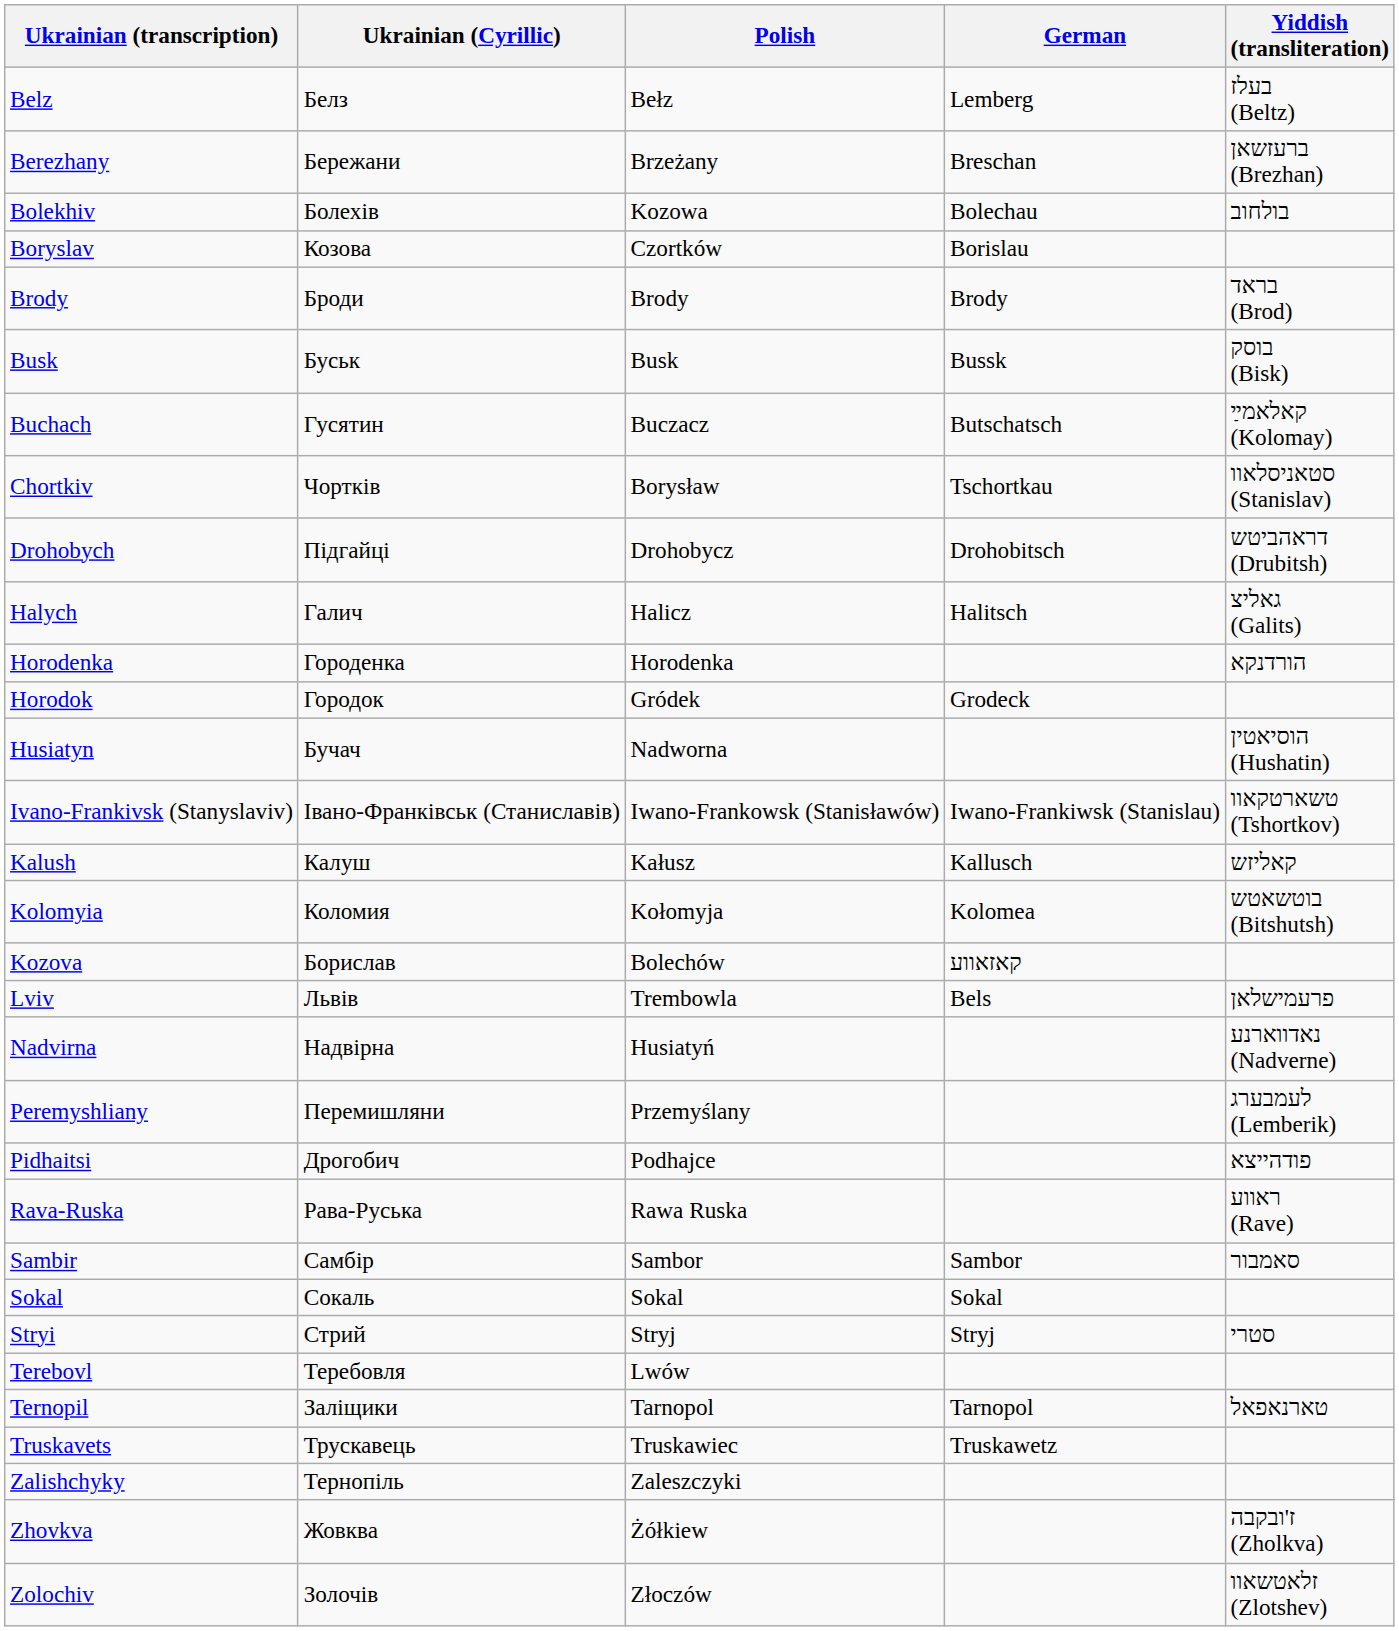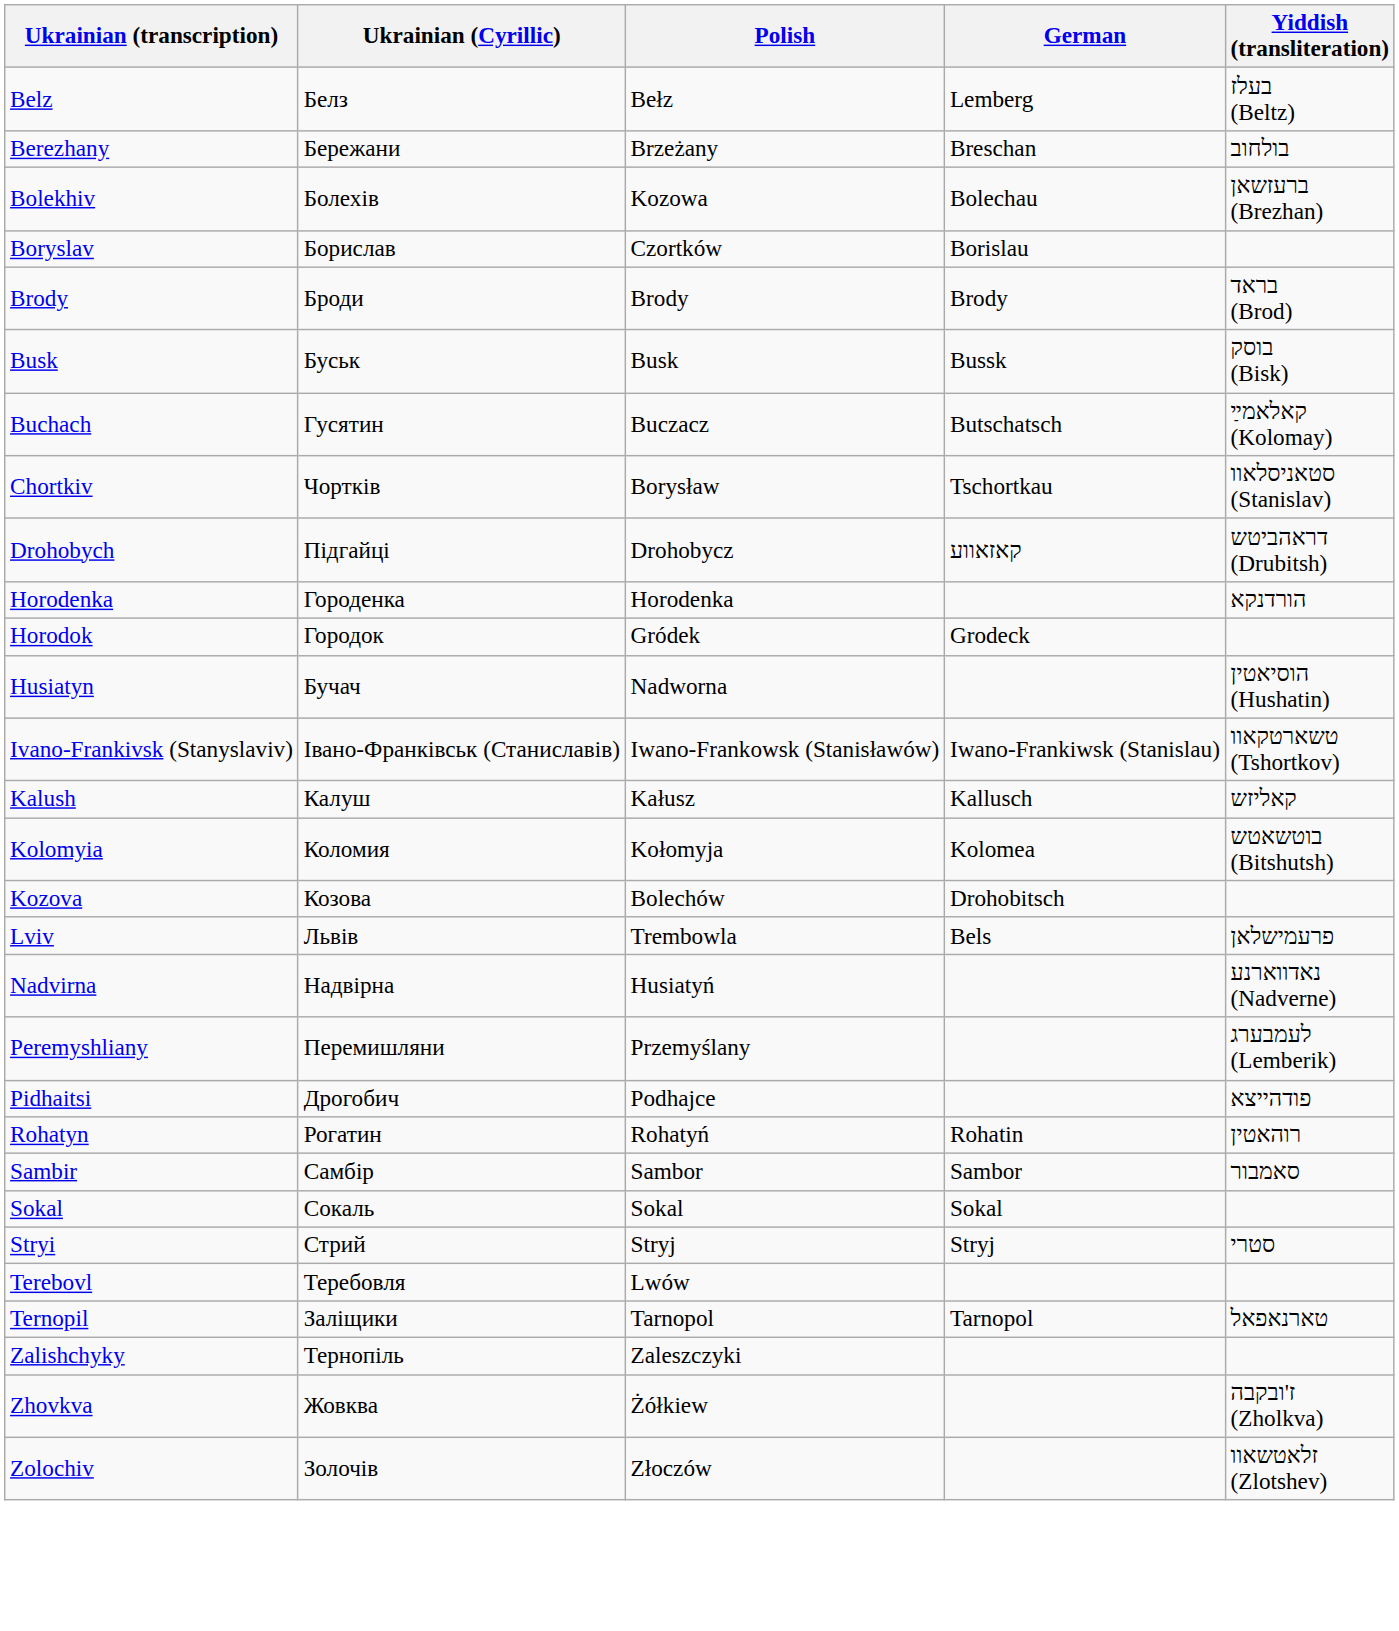 <table class="wikitable">
 <tr>
 <th><a href='#'>Ukrainian</a> (transcription)</th>
 <th>Ukrainian (<a href='#'>Cyrillic</a>)</th>
 <th><a href='#'>Polish</a></th>
 <th><a href='#'>German</a></th>
 <th><a href='#'>Yiddish</a><br>(transliteration)</th>
 </tr>
 <tr>
 <td><a href='#'>Belz</a></td>
 <td>Белз</td>
 <td>Bełz</td>
 <td>Lemberg</td>
 <td>בעלז <br>(Beltz)</td>
 </tr>
 <tr>
 <td><a href='#'>Berezhany</a></td>
 <td>Бережани</td>
 <td>Brzeżany</td>
 <td>Breschan</td>
-<td>ברעזשאן <br>(Brezhan)</td>
+<td>בולחוב</td>
 </tr>
 <tr>
 <td><a href='#'>Bolekhiv</a></td>
 <td>Болехів</td>
 <td>Kozowa</td>
 <td>Bolechau</td>
-<td>בולחוב</td>
+<td>ברעזשאן <br>(Brezhan)</td>
 </tr>
 <tr>
 <td><a href='#'>Boryslav</a></td>
-<td>Козова</td>
+<td>Борислав</td>
 <td>Czortków</td>
 <td>Borislau</td>
 <td></td>
 </tr>
 <tr>
 <td><a href='#'>Brody</a></td>
 <td>Броди</td>
 <td>Brody</td>
 <td>Brody</td>
 <td>בראד <br>(Brod)</td>
 </tr>
 <tr>
 <td><a href='#'>Busk</a></td>
 <td>Буськ</td>
 <td>Busk</td>
 <td>Bussk</td>
 <td>בוסק <br>(Bisk)</td>
 </tr>
 <tr>
 <td><a href='#'>Buchach</a></td>
 <td>Гусятин</td>
 <td>Buczacz</td>
 <td>Butschatsch</td>
 <td>קאלאמײַ <br>(Kolomay)</td>
 </tr>
 <tr>
 <td><a href='#'>Chortkiv</a></td>
 <td>Чортків</td>
 <td>Borysław</td>
 <td>Tschortkau</td>
 <td>סטאניסלאוו <br>(Stanislav)</td>
 </tr>
 <tr>
 <td><a href='#'>Drohobych</a></td>
 <td>Підгайці</td>
 <td>Drohobycz</td>
-<td>Drohobitsch</td>
+<td>קאזאווע</td>
 <td>דראהביטש <br>(Drubitsh)</td>
-</tr>
-<tr>
-<td><a href='#'>Halych</a></td>
-<td>Галич</td>
-<td>Halicz</td>
-<td>Halitsch</td>
-<td>גאליצ <br>(Galits)</td>
 </tr>
 <tr>
 <td><a href='#'>Horodenka</a></td>
 <td>Городенка</td>
 <td>Horodenka</td>
 <td></td>
 <td>הורדנקא</td>
 </tr>
 <tr>
 <td><a href='#'>Horodok</a></td>
 <td>Городок</td>
 <td>Gródek</td>
 <td>Grodeck</td>
 <td></td>
 </tr>
 <tr>
 <td><a href='#'>Husiatyn</a></td>
 <td>Бучач</td>
 <td>Nadworna</td>
 <td></td>
 <td>הוסיאטין <br>(Hushatin)</td>
 </tr>
 <tr>
 <td><a href='#'>Ivano-Frankivsk</a> (Stanyslaviv)</td>
 <td>Івано-Франківськ (Станиславів)</td>
 <td>Iwano-Frankowsk (Stanisławów)</td>
 <td>Iwano-Frankiwsk (Stanislau)</td>
 <td>טשארטקאוו <br>(Tshortkov)</td>
 </tr>
 <tr>
 <td><a href='#'>Kalush</a></td>
 <td>Калуш</td>
 <td>Kałusz</td>
 <td>Kallusch</td>
 <td>קאליזש</td>
 </tr>
 <tr>
 <td><a href='#'>Kolomyia</a></td>
 <td>Коломия</td>
 <td>Kołomyja</td>
 <td>Kolomea</td>
 <td>בוטשאטש <br>(Bitshutsh)</td>
 </tr>
 <tr>
 <td><a href='#'>Kozova</a></td>
-<td>Борислав</td>
+<td>Козова</td>
 <td>Bolechów</td>
-<td>קאזאווע</td>
+<td>Drohobitsch</td>
 <td></td>
 </tr>
 <tr>
 <td><a href='#'>Lviv</a></td>
 <td>Львів</td>
 <td>Trembowla</td>
 <td>Bels</td>
 <td>פרעמישלאן</td>
 </tr>
 <tr>
 <td><a href='#'>Nadvirna</a></td>
 <td>Надвірна</td>
 <td>Husiatyń</td>
 <td></td>
 <td>נאדווארנע <br>(Nadverne)</td>
 </tr>
 <tr>
 <td><a href='#'>Peremyshliany</a></td>
 <td>Перемишляни</td>
 <td>Przemyślany</td>
 <td></td>
 <td>לעמבערג <br>(Lemberik)</td>
 </tr>
 <tr>
 <td><a href='#'>Pidhaitsi</a></td>
 <td>Дрогобич</td>
 <td>Podhajce</td>
 <td></td>
 <td>פודהייצא</td>
 </tr>
 <tr>
-<td><a href='#'>Rava-Ruska</a></td>
-<td>Рава-Руська</td>
-<td>Rawa Ruska</td>
-<td></td>
-<td>ראווע <br>(Rave)</td>
+<td><a href='#'>Rohatyn</a></td>
+<td>Рогатин</td>
+<td>Rohatyń</td>
+<td>Rohatin</td>
+<td>רוהאטין</td>
 </tr>
 <tr>
 <td><a href='#'>Sambir</a></td>
 <td>Самбір</td>
 <td>Sambor</td>
 <td>Sambor</td>
 <td>סאמבור</td>
 </tr>
 <tr>
 <td><a href='#'>Sokal</a></td>
 <td>Сокаль</td>
 <td>Sokal</td>
 <td>Sokal</td>
 <td></td>
 </tr>
 <tr>
 <td><a href='#'>Stryi</a></td>
 <td>Стрий</td>
 <td>Stryj</td>
 <td>Stryj</td>
 <td>סטרי</td>
 </tr>
 <tr>
 <td><a href='#'>Terebovl</a></td>
 <td>Теребовля</td>
 <td>Lwów</td>
 <td></td>
 <td></td>
 </tr>
 <tr>
 <td><a href='#'>Ternopil</a></td>
 <td>Заліщики</td>
 <td>Tarnopol</td>
 <td>Tarnopol</td>
 <td>טארנאפאל</td>
 </tr>
 <tr>
-<td><a href='#'>Truskavets</a></td>
-<td>Трускавець</td>
-<td>Truskawiec</td>
-<td>Truskawetz</td>
-<td></td>
-</tr>
-<tr>
 <td><a href='#'>Zalishchyky</a></td>
 <td>Тернопіль</td>
 <td>Zaleszczyki</td>
 <td></td>
 <td></td>
 </tr>
 <tr>
 <td><a href='#'>Zhovkva</a></td>
 <td>Жовква</td>
 <td>Żółkiew</td>
 <td></td>
 <td>ז'ובקבה <br>(Zholkva)</td>
 </tr>
 <tr>
 <td><a href='#'>Zolochiv</a></td>
 <td>Золочів</td>
 <td>Złoczów</td>
 <td></td>
 <td>זלאטשאוו <br>(Zlotshev)</td>
 </tr>
 </table>
